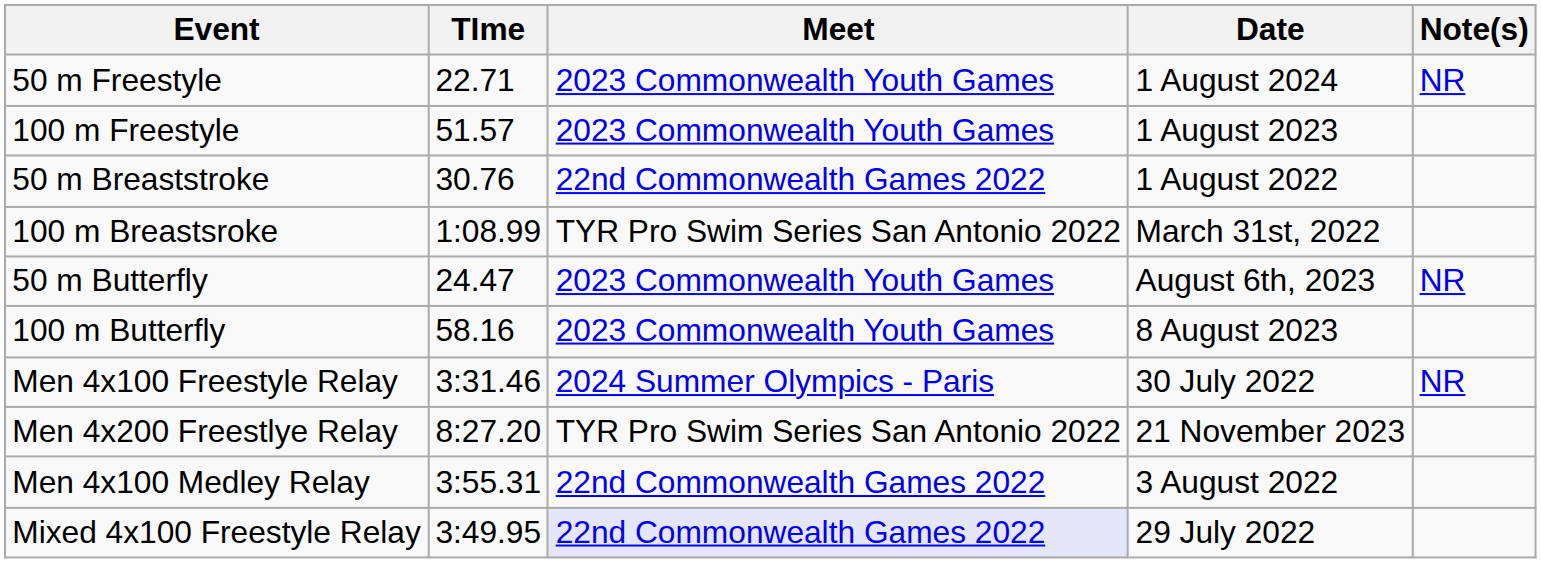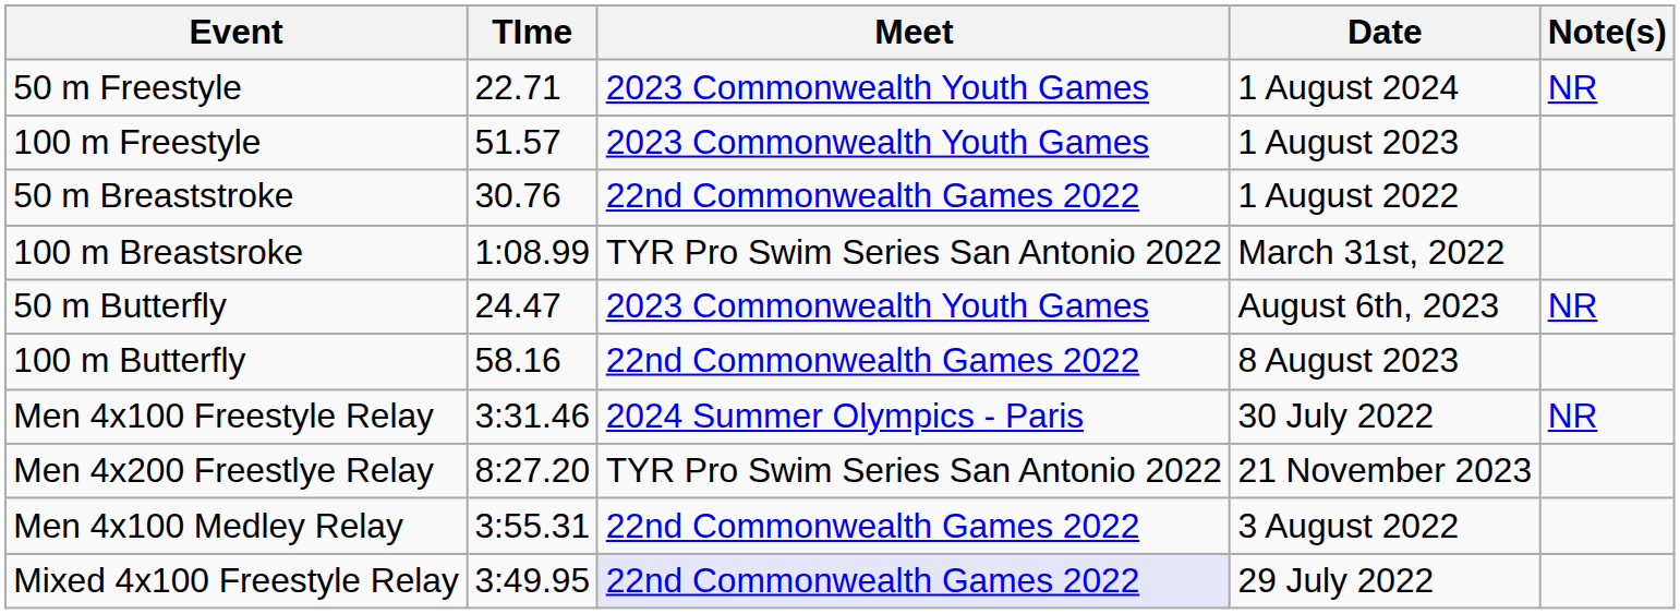 <table class="wikitable">
 <tr>
 <th>Event</th>
 <th>TIme</th>
 <th>Meet</th>
 <th>Date</th>
 <th>Note(s)</th>
 </tr>
 <tr>
 <td>50 m Freestyle</td>
 <td>22.71</td>
 <td><a href='#'>2023 Commonwealth Youth Games</a></td>
 <td>1 August 2024</td>
 <td><a href='#'>NR</a></td>
 </tr>
 <tr>
 <td>100 m Freestyle</td>
 <td>51.57</td>
 <td><a href='#'>2023 Commonwealth Youth Games</a></td>
 <td>1 August 2023</td>
 <td></td>
 </tr>
 <tr>
 <td>50 m Breaststroke</td>
 <td>30.76</td>
 <td><a href='#'>22nd Commonwealth Games 2022</a></td>
 <td>1 August 2022</td>
 <td></td>
 </tr>
 <tr>
 <td>100 m Breastsroke</td>
 <td>1:08.99</td>
 <td>TYR Pro Swim Series San Antonio 2022</td>
 <td>March 31st, 2022</td>
 <td></td>
 </tr>
 <tr>
 <td>50 m Butterfly</td>
 <td>24.47</td>
 <td><a href='#'>2023 Commonwealth Youth Games</a></td>
 <td>August 6th, 2023</td>
 <td><a href='#'>NR</a></td>
 </tr>
 <tr>
 <td>100 m Butterfly</td>
 <td>58.16</td>
-<td><a href='#'>2023 Commonwealth Youth Games</a></td>
+<td><a href='#'>22nd Commonwealth Games 2022</a></td>
 <td>8 August 2023</td>
 <td></td>
 </tr>
 <tr>
 <td>Men 4x100 Freestyle Relay</td>
 <td>3:31.46</td>
 <td><a href='#'>2024 Summer Olympics - Paris</a></td>
 <td>30 July 2022</td>
 <td><a href='#'>NR</a></td>
 </tr>
 <tr>
 <td>Men 4x200 Freestlye Relay</td>
 <td>8:27.20</td>
 <td>TYR Pro Swim Series San Antonio 2022</td>
 <td>21 November 2023</td>
 <td></td>
 </tr>
 <tr>
 <td>Men 4x100 Medley Relay</td>
 <td>3:55.31</td>
 <td><a href='#'>22nd Commonwealth Games 2022</a></td>
 <td>3 August 2022</td>
 <td></td>
 </tr>
 <tr>
 <td>Mixed 4x100 Freestyle Relay</td>
 <td>3:49.95</td>
 <td style="background: lavender;"><a href='#'>22nd Commonwealth Games 2022</a></td>
 <td>29 July 2022</td>
 <td></td>
 </tr>
 </table>
